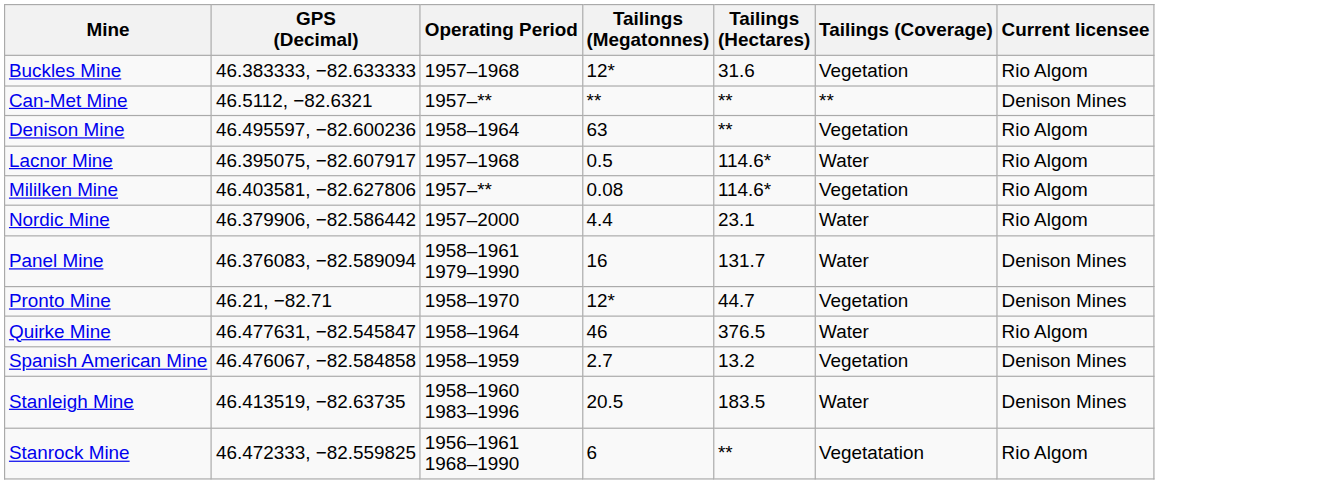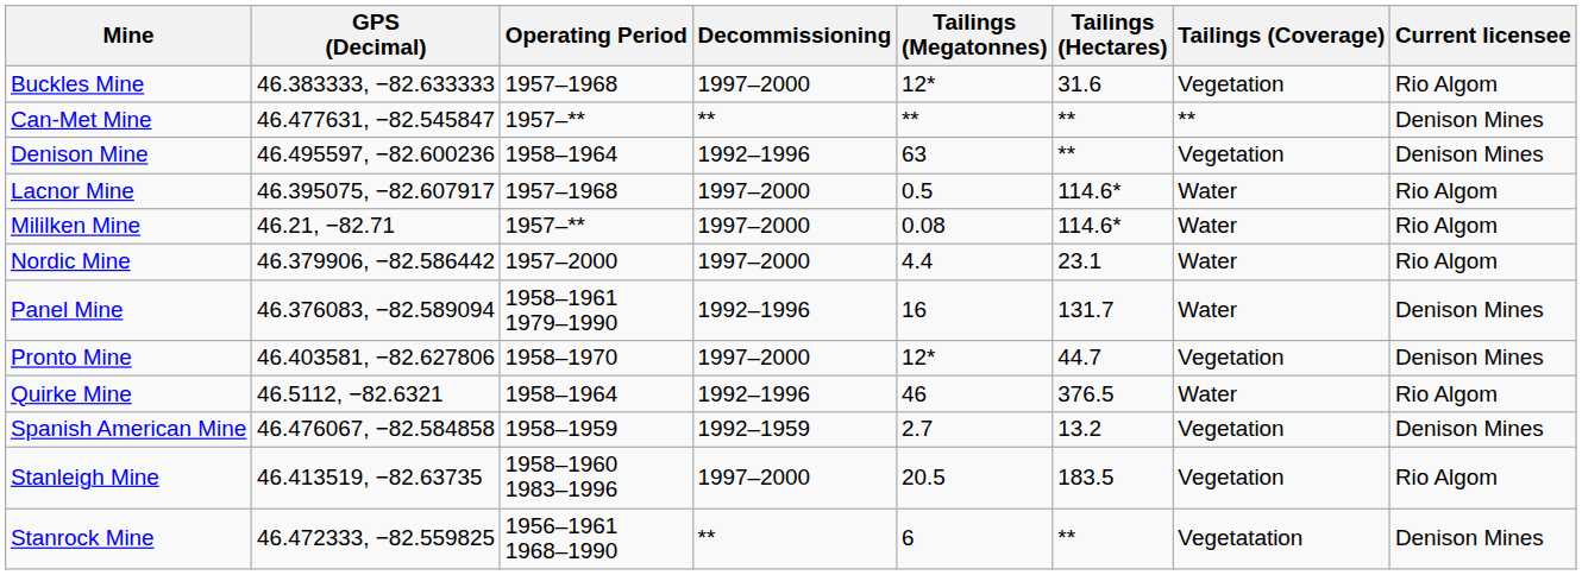 <table class="wikitable">
 <tr>
 <th>Mine</th>
 <th>GPS<br>(Decimal)</th>
 <th>Operating Period</th>
+<th>Decommissioning</th>
 <th>Tailings<br>(Megatonnes)</th>
 <th>Tailings<br>(Hectares)</th>
 <th>Tailings (Coverage)</th>
 <th>Current licensee</th>
 </tr>
 <tr>
 <td><a href='#'>Buckles Mine</a></td>
 <td>46.383333, −82.633333</td>
 <td>1957–1968</td>
+<td>1997–2000</td>
 <td>12*</td>
 <td>31.6</td>
 <td>Vegetation</td>
 <td>Rio Algom</td>
 </tr>
 <tr>
 <td><a href='#'>Can-Met Mine</a></td>
-<td>46.5112, −82.6321</td>
+<td>46.477631, −82.545847</td>
 <td>1957–**</td>
+<td>**</td>
 <td>**</td>
 <td>**</td>
 <td>**</td>
 <td>Denison Mines</td>
 </tr>
 <tr>
 <td><a href='#'>Denison Mine</a></td>
 <td>46.495597, −82.600236</td>
 <td>1958–1964</td>
+<td>1992–1996</td>
 <td>63</td>
 <td>**</td>
 <td>Vegetation</td>
-<td>Rio Algom</td>
+<td>Denison Mines</td>
 </tr>
 <tr>
 <td><a href='#'>Lacnor Mine</a></td>
 <td>46.395075, −82.607917</td>
 <td>1957–1968</td>
+<td>1997–2000</td>
 <td>0.5</td>
 <td>114.6*</td>
 <td>Water</td>
 <td>Rio Algom</td>
 </tr>
 <tr>
 <td><a href='#'>Mililken Mine</a></td>
-<td>46.403581, −82.627806</td>
+<td>46.21, −82.71</td>
 <td>1957–**</td>
+<td>1997–2000</td>
 <td>0.08</td>
 <td>114.6*</td>
-<td>Vegetation</td>
+<td>Water</td>
 <td>Rio Algom</td>
 </tr>
 <tr>
 <td><a href='#'>Nordic Mine</a></td>
 <td>46.379906, −82.586442</td>
 <td>1957–2000</td>
+<td>1997–2000</td>
 <td>4.4</td>
 <td>23.1</td>
 <td>Water</td>
 <td>Rio Algom</td>
 </tr>
 <tr>
 <td><a href='#'>Panel Mine</a></td>
 <td>46.376083, −82.589094</td>
 <td>1958–1961<br>1979–1990</td>
+<td>1992–1996</td>
 <td>16</td>
 <td>131.7</td>
 <td>Water</td>
 <td>Denison Mines</td>
 </tr>
 <tr>
 <td><a href='#'>Pronto Mine</a></td>
-<td>46.21, −82.71</td>
+<td>46.403581, −82.627806</td>
 <td>1958–1970</td>
+<td>1997–2000</td>
 <td>12*</td>
 <td>44.7</td>
 <td>Vegetation</td>
 <td>Denison Mines</td>
 </tr>
 <tr>
 <td><a href='#'>Quirke Mine</a></td>
-<td>46.477631, −82.545847</td>
+<td>46.5112, −82.6321</td>
 <td>1958–1964</td>
+<td>1992–1996</td>
 <td>46</td>
 <td>376.5</td>
 <td>Water</td>
 <td>Rio Algom</td>
 </tr>
 <tr>
 <td><a href='#'>Spanish American Mine</a></td>
 <td>46.476067, −82.584858</td>
 <td>1958–1959</td>
+<td>1992–1959</td>
 <td>2.7</td>
 <td>13.2</td>
 <td>Vegetation</td>
 <td>Denison Mines</td>
 </tr>
 <tr>
 <td><a href='#'>Stanleigh Mine</a></td>
 <td>46.413519, −82.63735</td>
 <td>1958–1960<br>1983–1996</td>
+<td>1997–2000</td>
 <td>20.5</td>
 <td>183.5</td>
-<td>Water</td>
-<td>Denison Mines</td>
+<td>Vegetation</td>
+<td>Rio Algom</td>
 </tr>
 <tr>
 <td><a href='#'>Stanrock Mine</a></td>
 <td>46.472333, −82.559825</td>
 <td>1956–1961<br>1968–1990</td>
+<td>**</td>
 <td>6</td>
 <td>**</td>
 <td>Vegetatation</td>
-<td>Rio Algom</td>
+<td>Denison Mines</td>
 </tr>
 </table>
